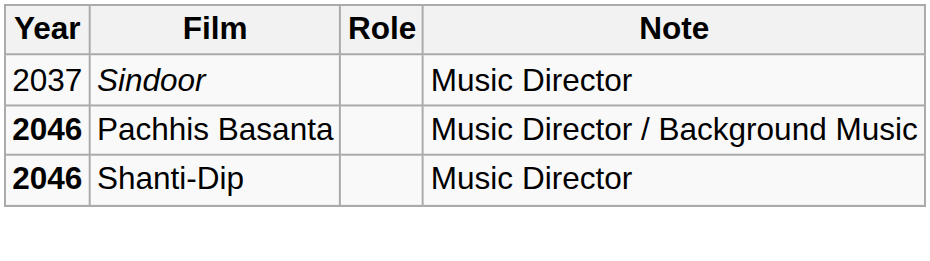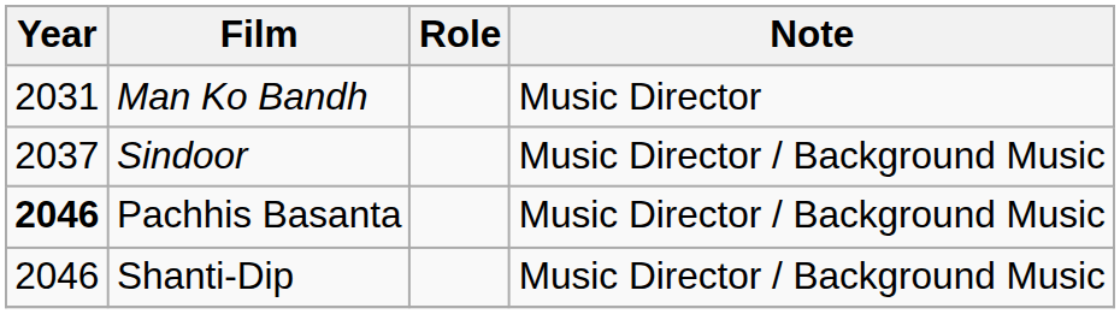 <table class="wikitable">
 <tr>
 <th>Year</th>
 <th>Film</th>
 <th>Role</th>
 <th>Note</th>
 </tr>
 <tr>
+<td>2031</td>
+<td><em>Man Ko Bandh</em></td>
+<td></td>
+<td>Music Director</td>
+</tr>
+<tr>
 <td>2037</td>
 <td><em>Sindoor</em></td>
 <td></td>
-<td>Music Director</td>
+<td>Music Director / Background Music</td>
 </tr>
 <tr>
 <td><strong>2046</strong></td>
 <td>Pachhis Basanta</td>
 <td></td>
 <td>Music Director / Background Music</td>
 </tr>
 <tr>
-<td><strong>2046</strong></td>
+<td>2046</td>
 <td>Shanti-Dip</td>
 <td></td>
-<td>Music Director</td>
+<td>Music Director / Background Music</td>
 </tr>
 <tr>
 </tr>
 </table>
